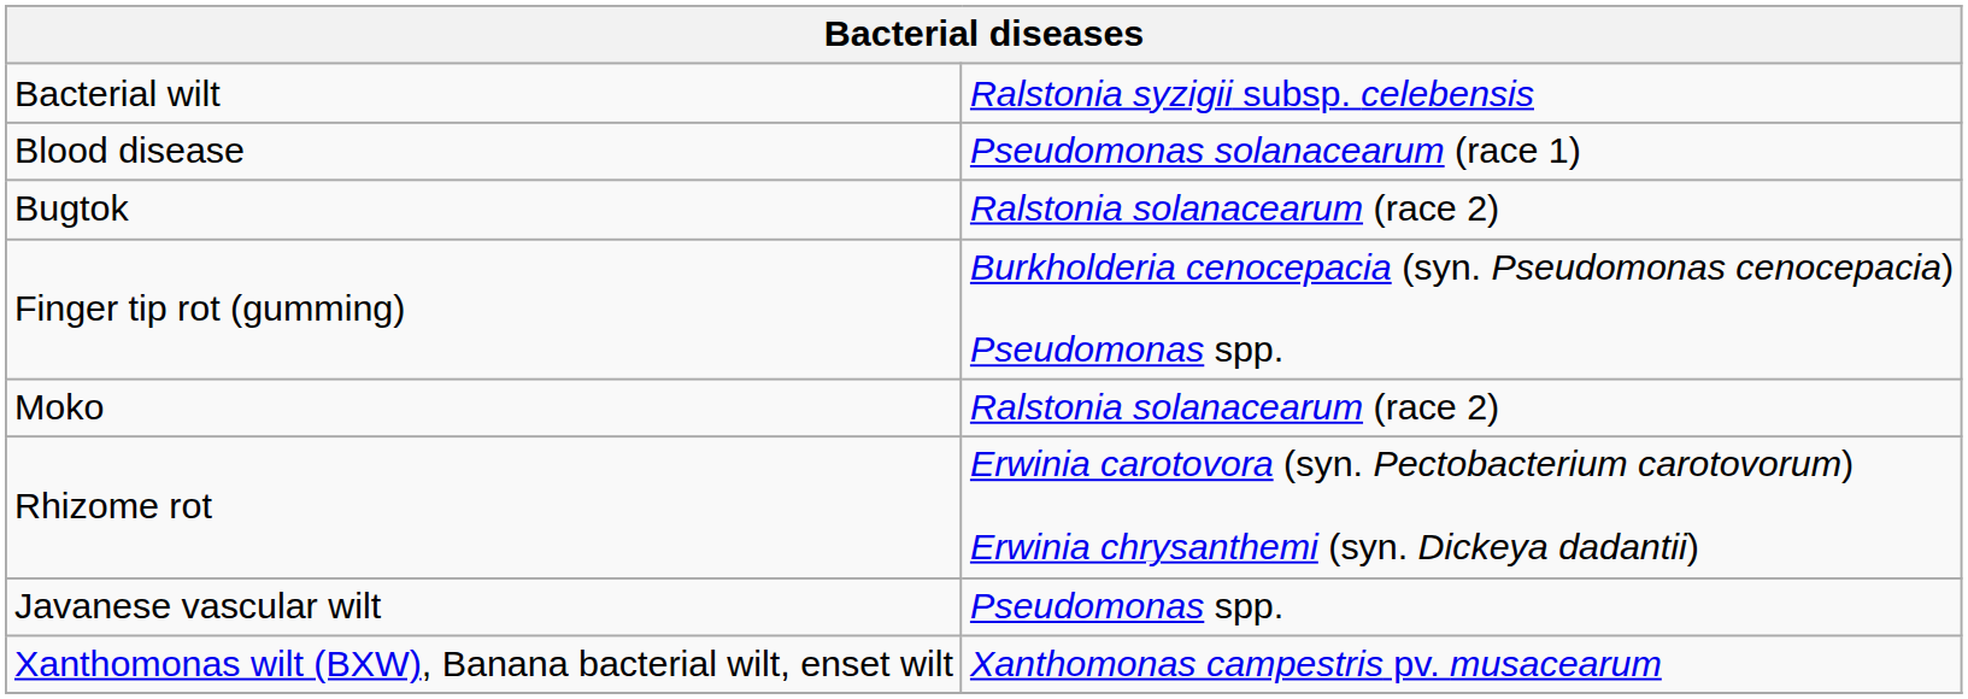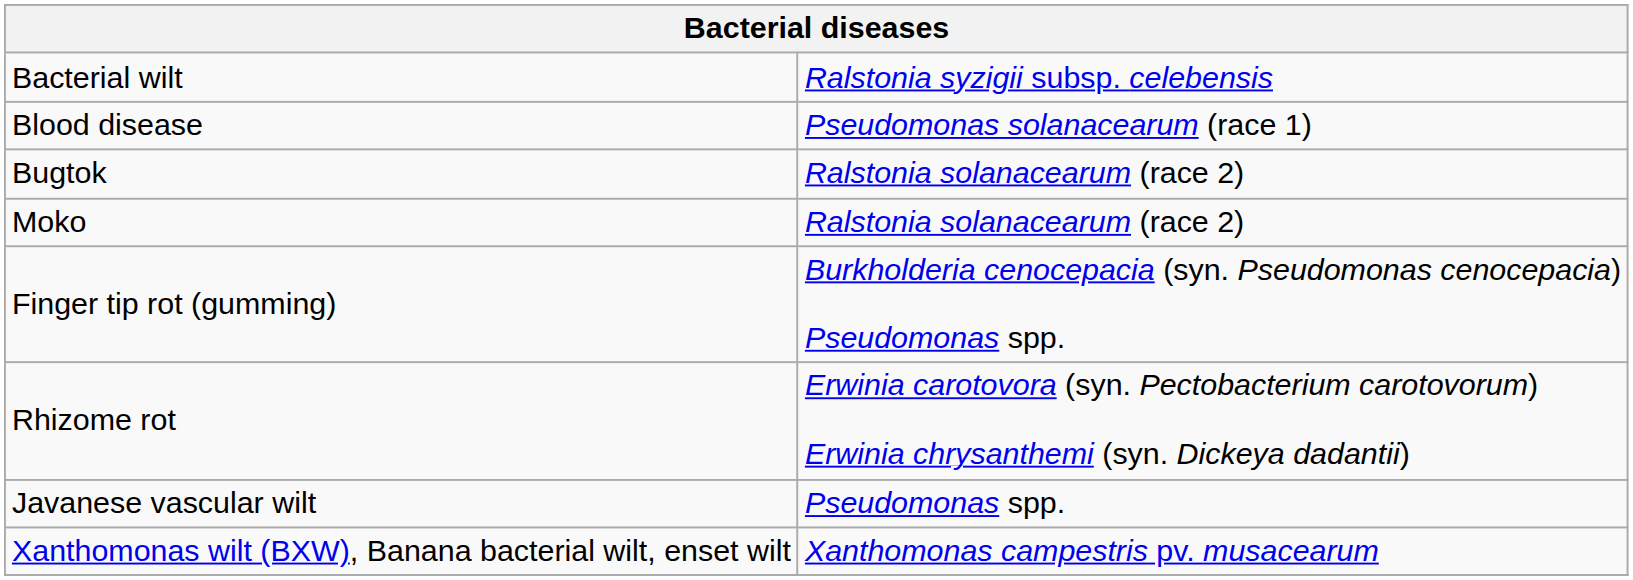 <table class="wikitable" style="clear">
 <tr>
 <th colspan=2><strong>Bacterial diseases</strong><br></th>
 </tr>
 <tr>
 <td>Bacterial wilt</td>
 <td><a href='#'><em>Ralstonia syzigii</em> subsp. <em>celebensis</em></a></td>
 </tr>
 <tr>
 <td>Blood disease</td>
 <td><em><a href='#'>Pseudomonas solanacearum</a></em> (race 1)</td>
 </tr>
 <tr>
 <td>Bugtok</td>
 <td><em><a href='#'>Ralstonia solanacearum</a></em> (race 2)</td>
 </tr>
 <tr>
+<td>Moko</td>
+<td><em><a href='#'>Ralstonia solanacearum</a></em> (race 2)</td>
+</tr>
+<tr>
 <td>Finger tip rot (gumming)</td>
 <td><em><a href='#'>Burkholderia cenocepacia</a></em> (syn. <em>Pseudomonas cenocepacia</em>)<br><br><em><a href='#'>Pseudomonas</a></em> spp.</td>
-</tr>
-<tr>
-<td>Moko</td>
-<td><em><a href='#'>Ralstonia solanacearum</a></em> (race 2)</td>
 </tr>
 <tr>
 <td>Rhizome rot</td>
 <td><em><a href='#'>Erwinia carotovora</a></em> (syn. <em>Pectobacterium carotovorum</em>)<br><br><em><a href='#'>Erwinia chrysanthemi</a></em> (syn. <em>Dickeya dadantii</em>)</td>
 </tr>
 <tr>
 <td>Javanese vascular wilt</td>
 <td><em><a href='#'>Pseudomonas</a></em> spp.</td>
 </tr>
 <tr>
 <td><a href='#'>Xanthomonas wilt (BXW)</a>, Banana bacterial wilt, enset wilt</td>
 <td><a href='#'><em>Xanthomonas campestris</em> pv. <em>musacearum</em></a></td>
 </tr>
 <tr>
 </tr>
 </table>
